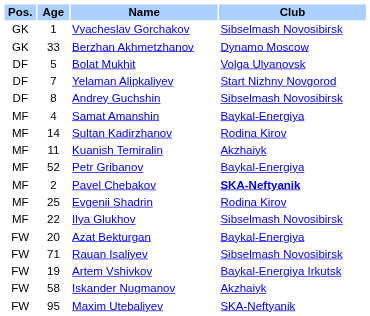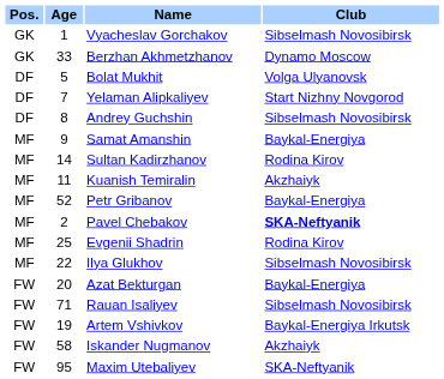 <table border="0" cellspacing="2" cellpadding="2">
 <tr bgcolor=AAD0FF>
 <th width=40>Pos.</th>
 <th width=40>Age</th>
 <th width=200>Name</th>
 <th width=200>Club</th>
 </tr>
 <tr>
 <td align=center>GK</td>
 <td align=center>1</td>
 <td><a href='#'>Vyacheslav Gorchakov</a></td>
 <td> <a href='#'>Sibselmash Novosibirsk</a></td>
 </tr>
 <tr>
 <td align=center>GK</td>
 <td align=center>33</td>
 <td><a href='#'>Berzhan Akhmetzhanov</a></td>
 <td> <a href='#'>Dynamo Moscow</a></td>
 </tr>
 <tr>
 <td align=center>DF</td>
 <td align=center>5</td>
 <td><a href='#'>Bolat Mukhit</a></td>
 <td> <a href='#'>Volga Ulyanovsk</a></td>
 <td></td>
 </tr>
 <tr>
 <td align=center>DF</td>
 <td align=center>7</td>
 <td><a href='#'>Yelaman Alipkaliyev</a></td>
 <td> <a href='#'>Start Nizhny Novgorod</a></td>
 <td></td>
 </tr>
 <tr>
 <td align=center>DF</td>
 <td align=center>8</td>
 <td><a href='#'>Andrey Guchshin</a></td>
 <td> <a href='#'>Sibselmash Novosibirsk</a></td>
 </tr>
 <tr>
 <td align=center>MF</td>
-<td align=center>4</td>
+<td align=center>9</td>
 <td><a href='#'>Samat Amanshin</a></td>
 <td> <a href='#'>Baykal-Energiya</a></td>
 </tr>
 <tr>
 <td align=center>MF</td>
 <td align=center>14</td>
 <td><a href='#'>Sultan Kadirzhanov</a></td>
 <td> <a href='#'>Rodina Kirov</a></td>
 </tr>
 <tr>
 <td align=center>MF</td>
 <td align=center>11</td>
 <td><a href='#'>Kuanish Temiralin</a></td>
 <td> <a href='#'>Akzhaiyk</a></td>
 </tr>
 <tr>
 <td align=center>MF</td>
 <td align=center>52</td>
 <td><a href='#'>Petr Gribanov</a></td>
 <td> <a href='#'>Baykal-Energiya</a></td>
 </tr>
 <tr>
 <td align=center>MF</td>
 <td align=center>2</td>
 <td><a href='#'>Pavel Chebakov</a></td>
 <td><strong> <a href='#'>SKA-Neftyanik</a></strong></td>
 </tr>
 <tr>
 <td align=center>MF</td>
 <td align=center>25</td>
 <td><a href='#'>Evgenii Shadrin</a></td>
 <td> <a href='#'>Rodina Kirov</a></td>
 </tr>
 <tr>
 <td align=center>MF</td>
 <td align=center>22</td>
 <td><a href='#'>Ilya Glukhov</a></td>
 <td> <a href='#'>Sibselmash Novosibirsk</a></td>
 </tr>
 <tr>
 <td align=center>FW</td>
 <td align=center>20</td>
 <td><a href='#'>Azat Bekturgan</a></td>
 <td> <a href='#'>Baykal-Energiya</a></td>
 </tr>
 <tr>
 <td align=center>FW</td>
 <td align=center>71</td>
 <td><a href='#'>Rauan Isaliyev</a></td>
 <td> <a href='#'>Sibselmash Novosibirsk</a></td>
 </tr>
 <tr>
 <td align=center>FW</td>
 <td align=center>19</td>
 <td><a href='#'>Artem Vshivkov</a></td>
 <td> <a href='#'>Baykal-Energiya Irkutsk</a></td>
 </tr>
 <tr>
 <td align=center>FW</td>
 <td align=center>58</td>
 <td><a href='#'>Iskander Nugmanov</a></td>
 <td> <a href='#'>Akzhaiyk</a></td>
 </tr>
 <tr>
 <td align=center>FW</td>
 <td align=center>95</td>
 <td><a href='#'>Maxim Utebaliyev</a></td>
 <td> <a href='#'>SKA-Neftyanik</a></td>
 </tr>
 </table>
